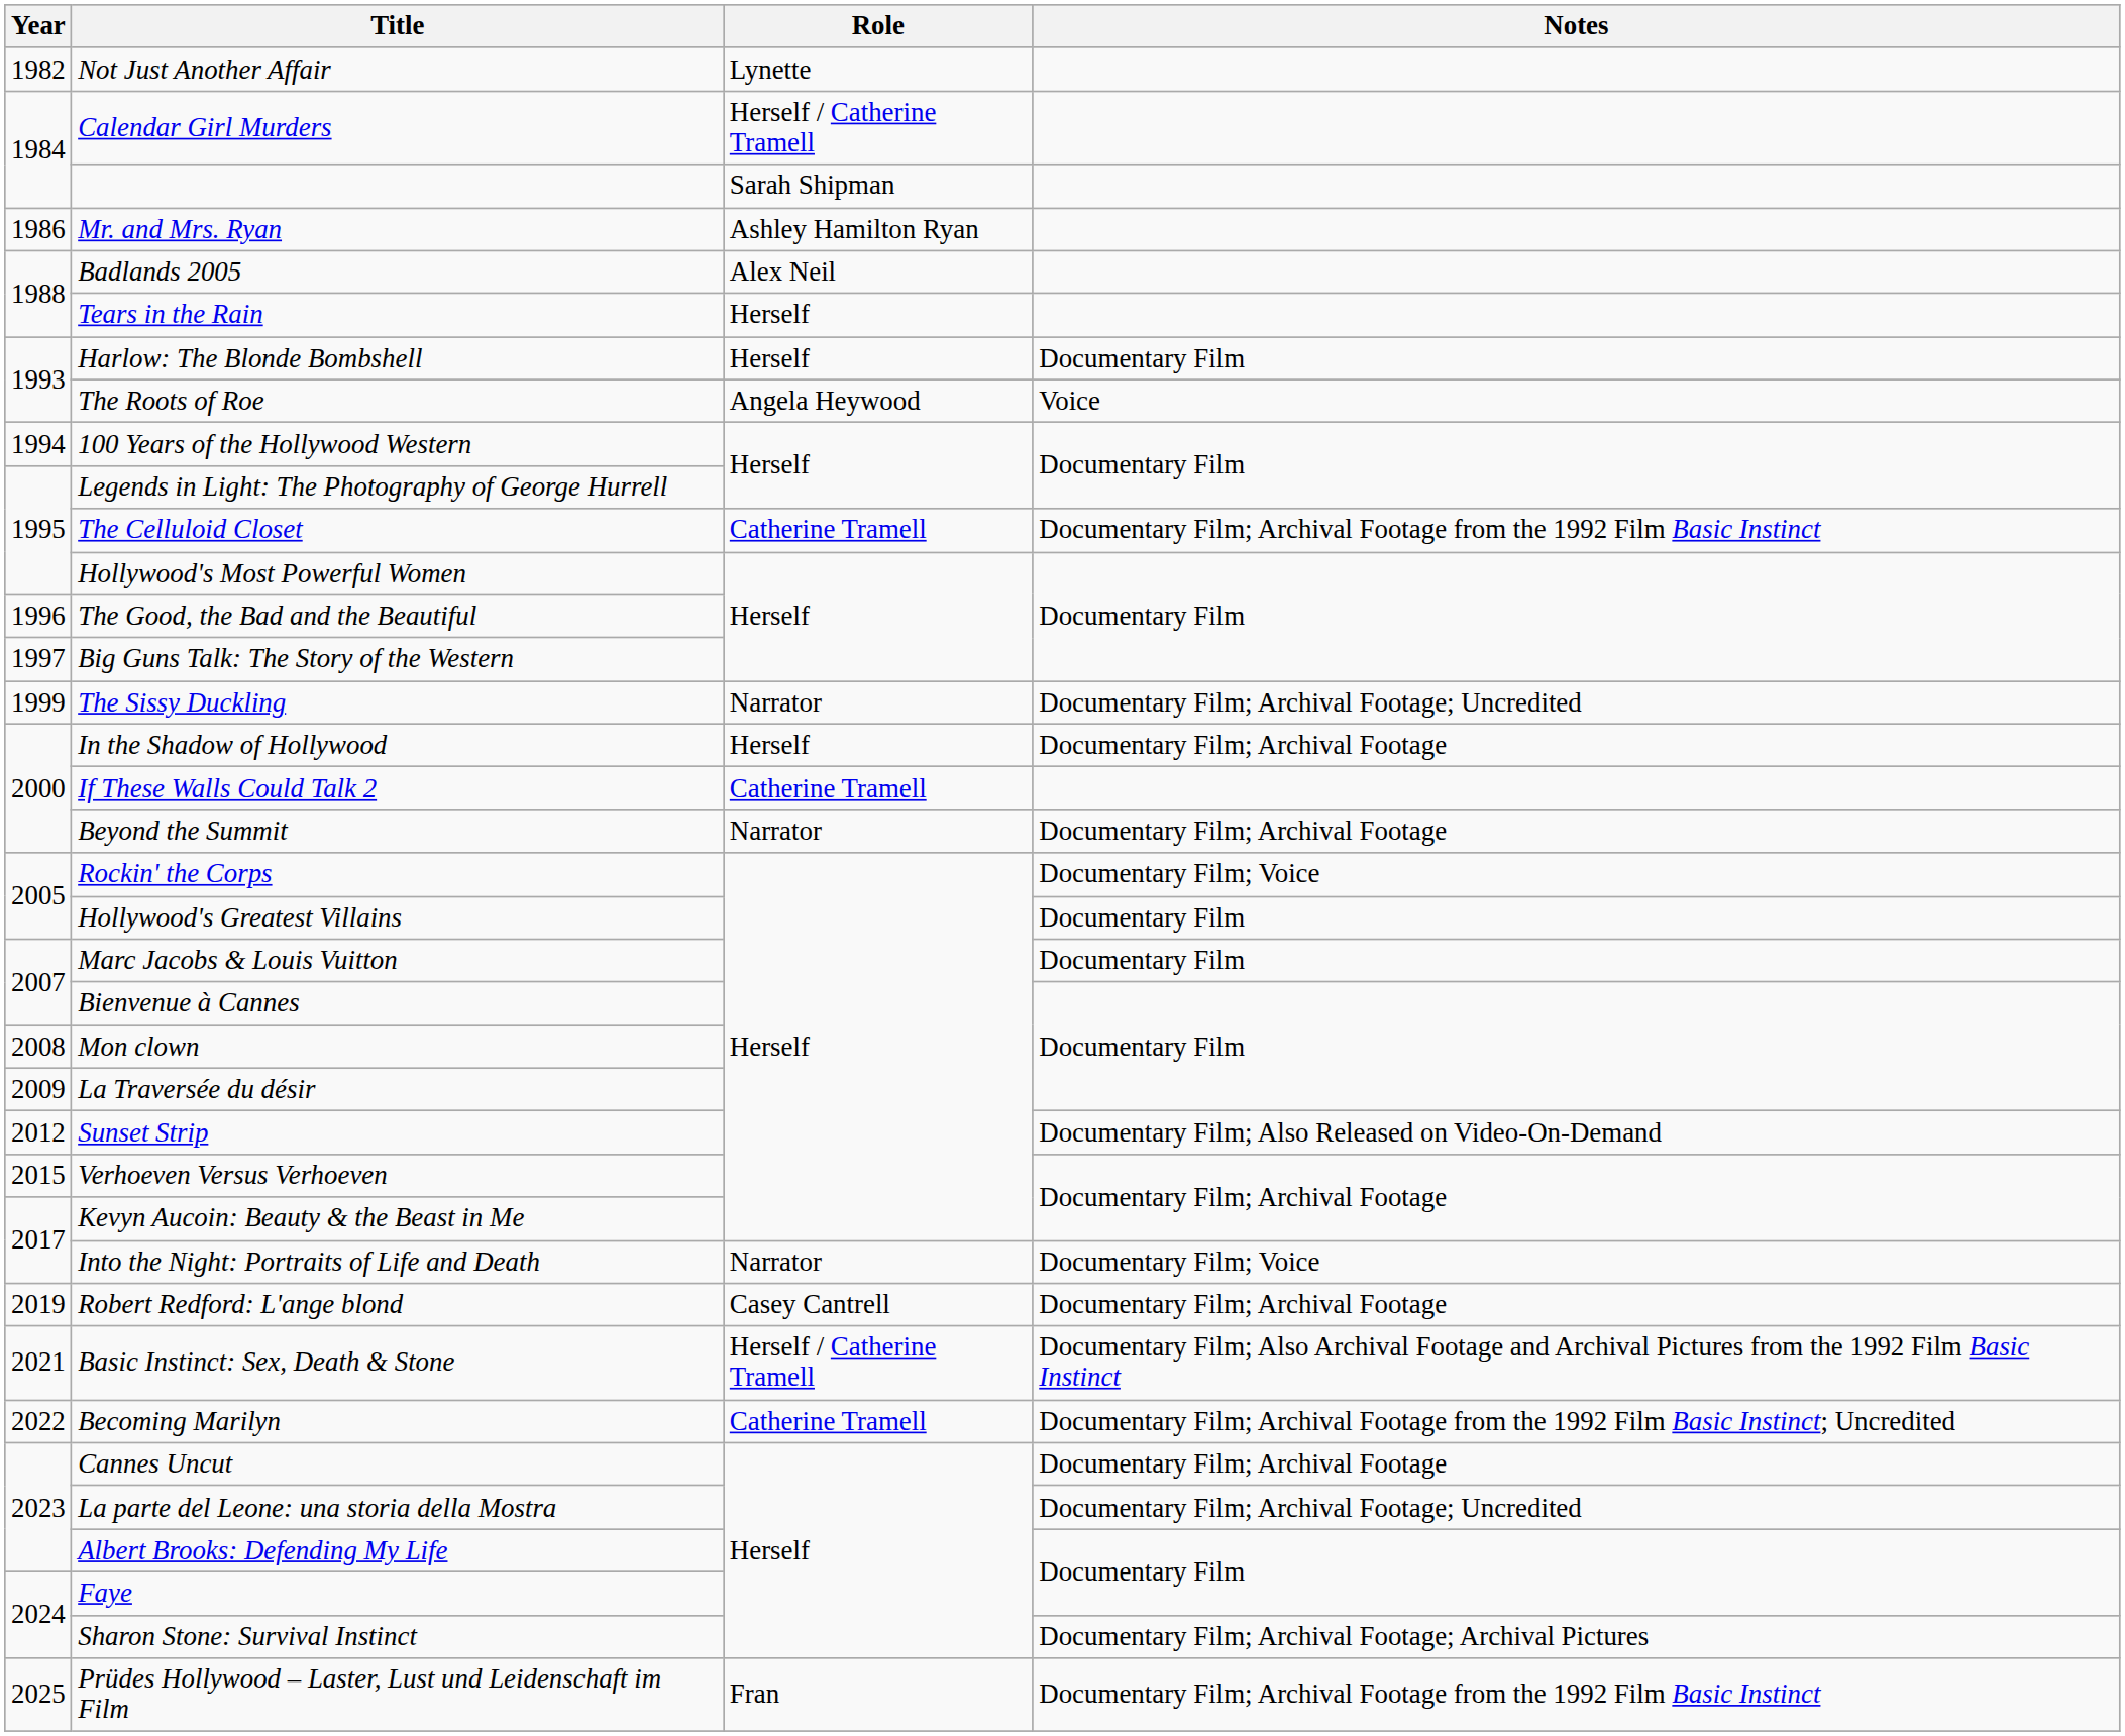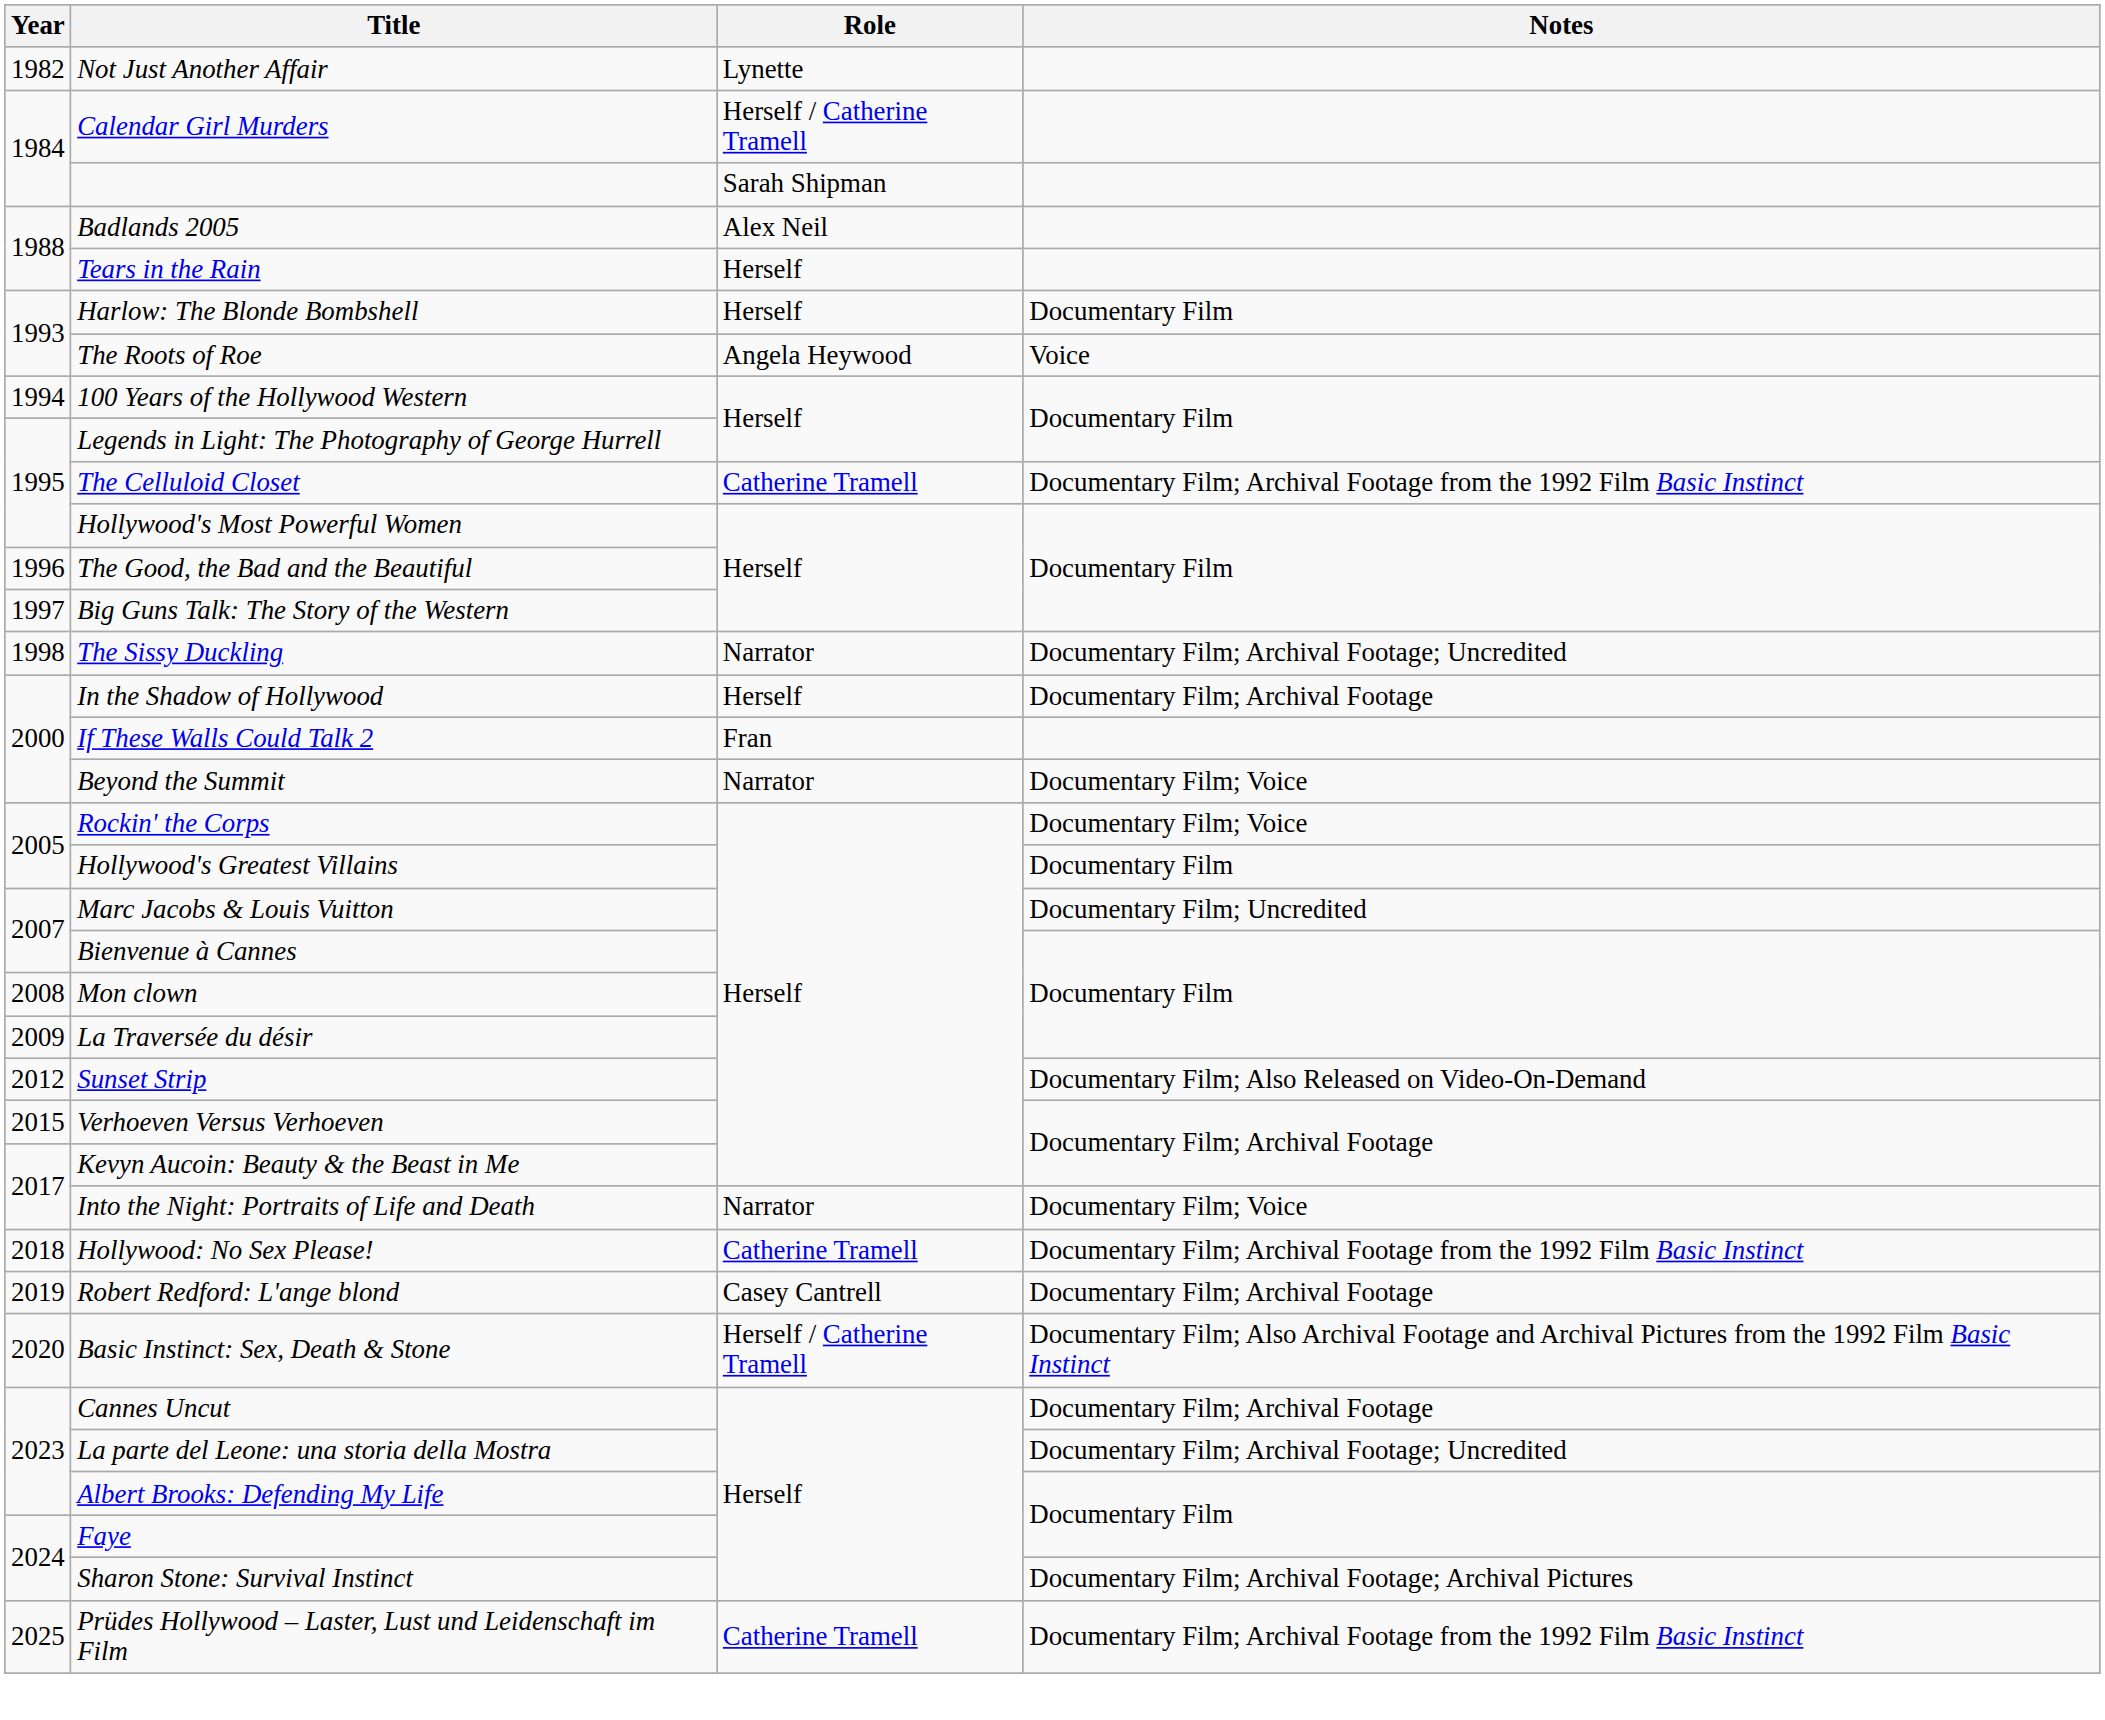 <table class="wikitable sortable unsortable">
 <tr>
 <th scope="col">Year</th>
 <th scope="col">Title</th>
 <th scope="col">Role</th>
 <th class="unsortable" scope="col">Notes</th>
 </tr>
 <tr>
 <td>1982</td>
 <td><em>Not Just Another Affair</em></td>
 <td>Lynette</td>
 <td></td>
 </tr>
 <tr>
 <td rowspan="2">1984</td>
 <td><em><a href='#'>Calendar Girl Murders</a></em></td>
 <td>Herself / <a href='#'>Catherine Tramell</a></td>
 <td></td>
 </tr>
 <tr>
 <td><em></em></td>
 <td>Sarah Shipman</td>
-<td></td>
-</tr>
-<tr>
-<td>1986</td>
-<td><em><a href='#'>Mr. and Mrs. Ryan</a></em></td>
-<td>Ashley Hamilton Ryan</td>
 <td></td>
 </tr>
 <tr>
 <td rowspan=2>1988</td>
 <td><em>Badlands 2005</em></td>
 <td>Alex Neil</td>
 <td></td>
 </tr>
 <tr>
 <td><em><a href='#'>Tears in the Rain</a></em></td>
 <td>Herself</td>
 <td></td>
 </tr>
 <tr>
 <td rowspan="2">1993</td>
 <td><em>Harlow: The Blonde Bombshell</em></td>
 <td>Herself</td>
 <td>Documentary Film</td>
 </tr>
 <tr>
 <td><em>The Roots of Roe</em></td>
 <td>Angela Heywood</td>
 <td>Voice</td>
 </tr>
 <tr>
 <td>1994</td>
 <td><em>100 Years of the Hollywood Western</em></td>
 <td rowspan="2">Herself</td>
 <td rowspan="2">Documentary Film</td>
 </tr>
 <tr>
 <td rowspan="3">1995</td>
 <td><em>Legends in Light: The Photography of George Hurrell</em></td>
 </tr>
 <tr>
 <td><em><a href='#'>The Celluloid Closet</a></em></td>
 <td><a href='#'>Catherine Tramell</a></td>
 <td>Documentary Film; Archival Footage from the 1992 Film <em><a href='#'>Basic Instinct</a></em></td>
 </tr>
 <tr>
 <td><em>Hollywood's Most Powerful Women</em></td>
 <td rowspan="3">Herself</td>
 <td rowspan="3">Documentary Film</td>
 </tr>
 <tr>
 <td>1996</td>
 <td><em>The Good, the Bad and the Beautiful</em></td>
 </tr>
 <tr>
 <td>1997</td>
 <td><em>Big Guns Talk: The Story of the Western</em></td>
 </tr>
 <tr>
-<td>1999</td>
+<td>1998</td>
 <td><em><a href='#'>The Sissy Duckling</a></em></td>
 <td>Narrator</td>
 <td>Documentary Film; Archival Footage; Uncredited</td>
 </tr>
 <tr>
 <td rowspan="3">2000</td>
 <td><em>In the Shadow of Hollywood</em></td>
 <td>Herself</td>
 <td>Documentary Film; Archival Footage</td>
 </tr>
 <tr>
 <td><em><a href='#'>If These Walls Could Talk 2</a></em></td>
-<td><a href='#'>Catherine Tramell</a></td>
+<td>Fran</td>
 <td></td>
 </tr>
 <tr>
 <td><em>Beyond the Summit</em></td>
 <td>Narrator</td>
-<td>Documentary Film; Archival Footage</td>
+<td>Documentary Film; Voice</td>
 </tr>
 <tr>
 <td rowspan="2">2005</td>
 <td><em><a href='#'>Rockin' the Corps</a></em></td>
 <td rowspan="9">Herself</td>
 <td>Documentary Film; Voice</td>
 </tr>
 <tr>
 <td><em>Hollywood's Greatest Villains</em></td>
 <td>Documentary Film</td>
 </tr>
 <tr>
 <td rowspan="2">2007</td>
 <td><em>Marc Jacobs & Louis Vuitton</em></td>
-<td>Documentary Film</td>
+<td>Documentary Film; Uncredited</td>
 </tr>
 <tr>
 <td><em>Bienvenue à Cannes</em></td>
 <td rowspan="3">Documentary Film</td>
 </tr>
 <tr>
 <td>2008</td>
 <td><em>Mon clown</em></td>
 </tr>
 <tr>
 <td>2009</td>
 <td><em>La Traversée du désir</em></td>
 </tr>
 <tr>
 <td>2012</td>
 <td><em><a href='#'>Sunset Strip</a></em></td>
 <td>Documentary Film; Also Released on Video-On-Demand</td>
 </tr>
 <tr>
 <td>2015</td>
 <td><em>Verhoeven Versus Verhoeven</em></td>
 <td rowspan="2">Documentary Film; Archival Footage</td>
 </tr>
 <tr>
 <td rowspan="2">2017</td>
 <td><em>Kevyn Aucoin: Beauty & the Beast in Me</em></td>
 </tr>
 <tr>
 <td><em>Into the Night: Portraits of Life and Death</em></td>
 <td>Narrator</td>
 <td>Documentary Film; Voice</td>
 </tr>
 <tr>
+<td>2018</td>
+<td><em>Hollywood: No Sex Please!</em></td>
+<td><a href='#'>Catherine Tramell</a></td>
+<td>Documentary Film; Archival Footage from the 1992 Film <em><a href='#'>Basic Instinct</a></em></td>
+</tr>
+<tr>
 <td>2019</td>
 <td><em>Robert Redford: L'ange blond</em></td>
 <td>Casey Cantrell</td>
 <td>Documentary Film; Archival Footage</td>
 </tr>
 <tr>
-<td>2021</td>
+<td>2020</td>
 <td><em>Basic Instinct: Sex, Death & Stone</em></td>
 <td>Herself / <a href='#'>Catherine Tramell</a></td>
 <td>Documentary Film; Also Archival Footage and Archival Pictures from the 1992 Film <em><a href='#'>Basic Instinct</a></em></td>
-</tr>
-<tr>
-<td>2022</td>
-<td><em>Becoming Marilyn</em></td>
-<td><a href='#'>Catherine Tramell</a></td>
-<td>Documentary Film; Archival Footage from the 1992 Film <em><a href='#'>Basic Instinct</a></em>; Uncredited</td>
 </tr>
 <tr>
 <td rowspan="3">2023</td>
 <td><em>Cannes Uncut</em></td>
 <td rowspan="5">Herself</td>
 <td>Documentary Film; Archival Footage</td>
 </tr>
 <tr>
 <td><em>La parte del Leone: una storia della Mostra</em></td>
 <td>Documentary Film; Archival Footage; Uncredited</td>
 </tr>
 <tr>
 <td><em><a href='#'>Albert Brooks: Defending My Life</a></em></td>
 <td rowspan="2">Documentary Film</td>
 </tr>
 <tr>
 <td rowspan="2">2024</td>
 <td><em><a href='#'>Faye</a></em></td>
 </tr>
 <tr>
 <td><em>Sharon Stone: Survival Instinct</em></td>
 <td>Documentary Film; Archival Footage; Archival Pictures</td>
 </tr>
 <tr>
 <td>2025</td>
 <td><em>Prüdes Hollywood – Laster, Lust und Leidenschaft im Film</em></td>
-<td>Fran</td>
+<td><a href='#'>Catherine Tramell</a></td>
 <td>Documentary Film; Archival Footage from the 1992 Film <em><a href='#'>Basic Instinct</a></em></td>
 </tr>
 </table>
